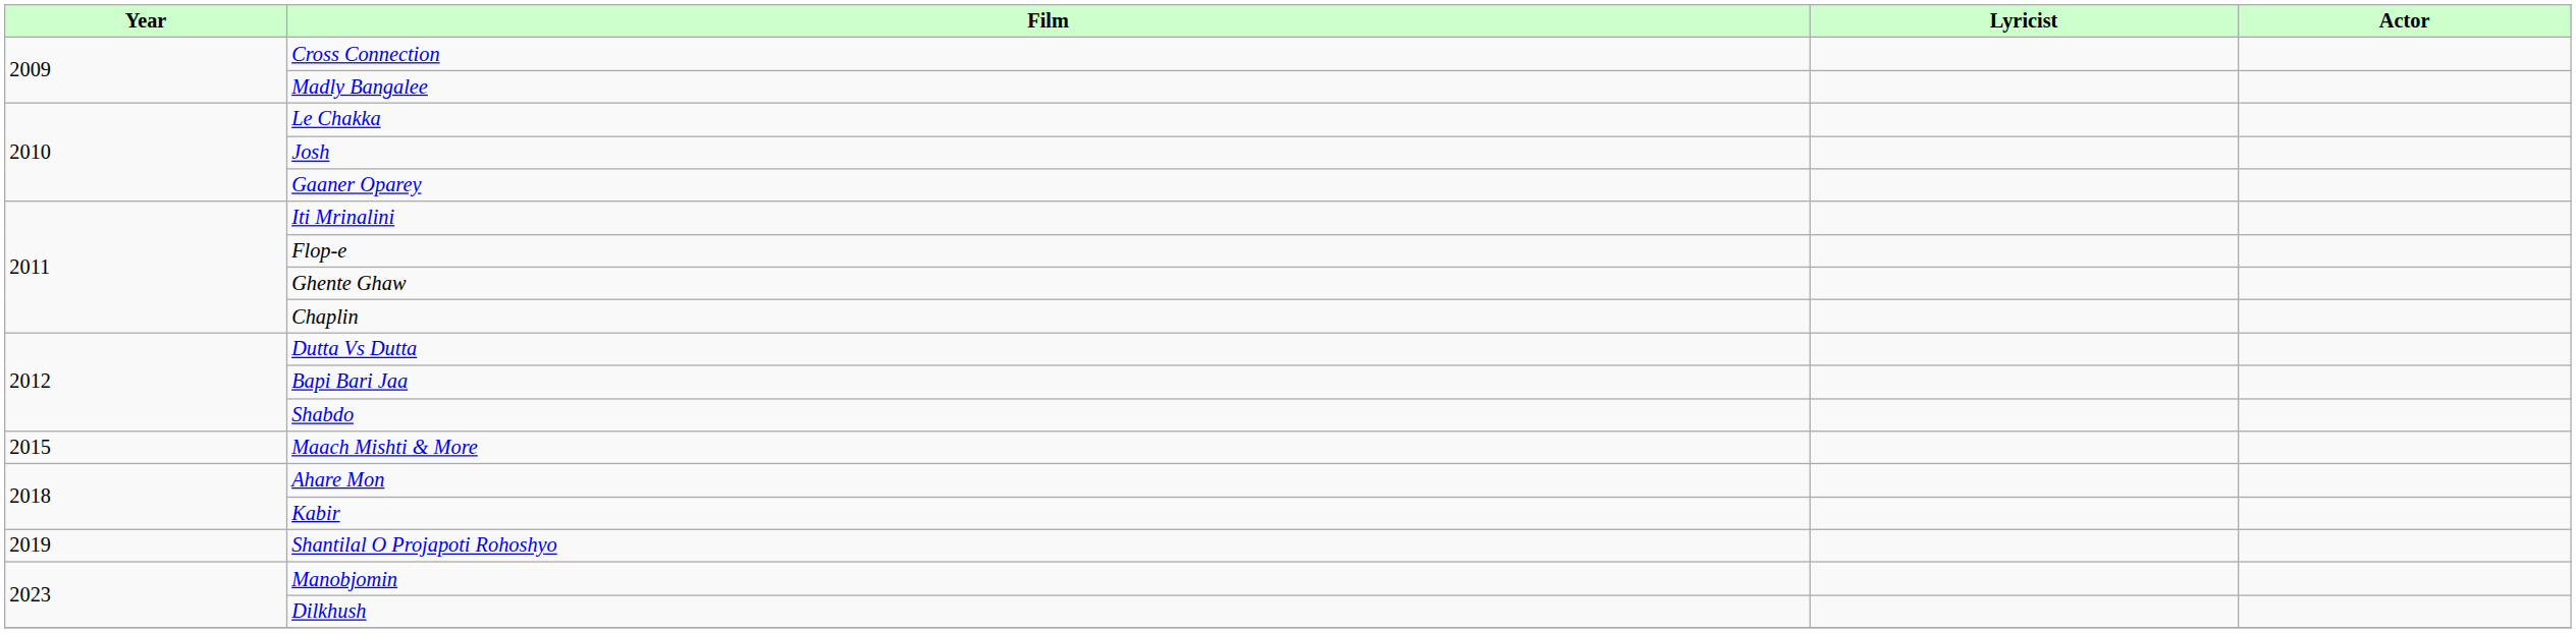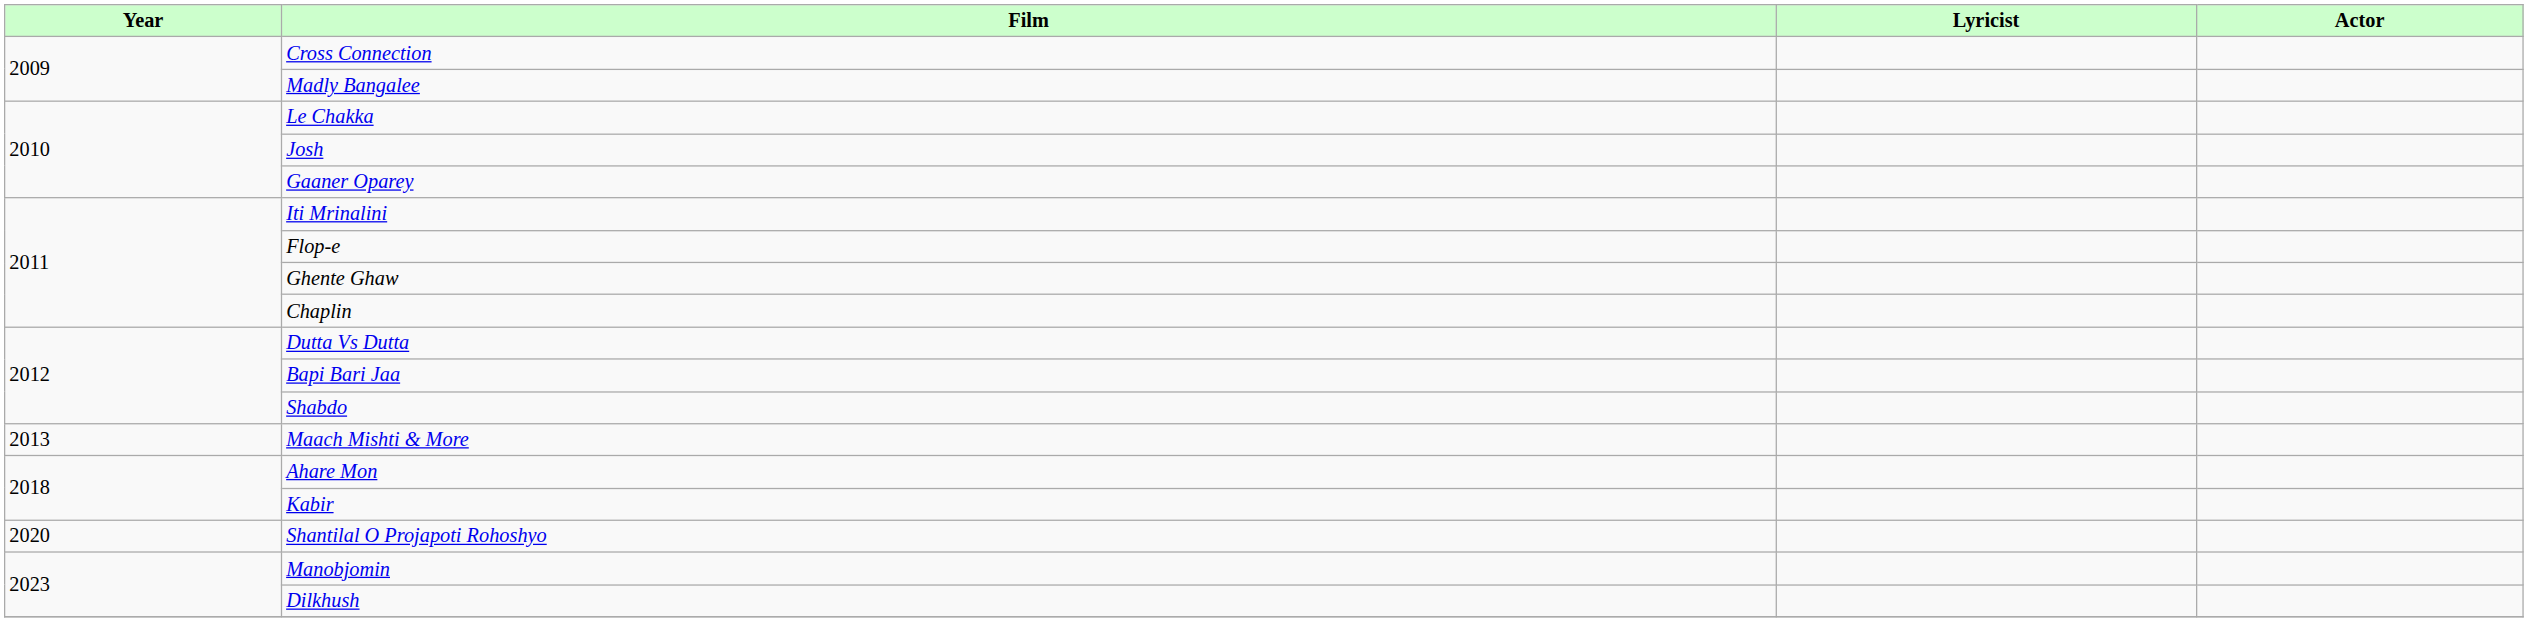 <table class="wikitable sortable" style="width: 100%">
 <tr style="background:#cfc; text-align:center;">
 <td><strong>Year</strong></td>
 <td><strong>Film</strong></td>
 <td><strong>Lyricist</strong></td>
 <td><strong>Actor</strong></td>
 </tr>
 <tr>
 <td rowspan="2">2009</td>
 <td><em><a href='#'>Cross Connection</a></em></td>
 <td></td>
 <td></td>
 </tr>
 <tr>
 <td><em><a href='#'>Madly Bangalee</a></em></td>
 <td></td>
 <td></td>
 </tr>
 <tr>
 <td rowspan="3">2010</td>
 <td><em><a href='#'>Le Chakka</a></em></td>
 <td></td>
 <td></td>
 </tr>
 <tr>
 <td><em><a href='#'>Josh</a></em></td>
 <td></td>
 <td></td>
 </tr>
 <tr>
 <td><em><a href='#'>Gaaner Oparey</a></em></td>
 <td></td>
 <td></td>
 </tr>
 <tr>
 <td rowspan="4">2011</td>
 <td><em><a href='#'>Iti Mrinalini</a></em></td>
 <td></td>
 <td></td>
 </tr>
 <tr>
 <td><em>Flop-e</em></td>
 <td></td>
 <td></td>
 </tr>
 <tr>
 <td><em>Ghente Ghaw</em></td>
 <td></td>
 <td></td>
 </tr>
 <tr>
 <td><em>Chaplin</em></td>
 <td></td>
 <td></td>
 </tr>
 <tr>
 <td rowspan="3">2012</td>
 <td><em><a href='#'>Dutta Vs Dutta</a></em></td>
 <td></td>
 <td></td>
 </tr>
 <tr>
 <td><em><a href='#'>Bapi Bari Jaa</a></em></td>
 <td></td>
 <td></td>
 </tr>
 <tr>
 <td><em><a href='#'>Shabdo</a></em></td>
 <td></td>
 <td></td>
 </tr>
 <tr>
-<td>2015</td>
+<td>2013</td>
 <td><em><a href='#'>Maach Mishti & More</a></em></td>
 <td></td>
 <td></td>
 </tr>
 <tr>
 <td rowspan="2">2018</td>
 <td><em><a href='#'>Ahare Mon</a></em></td>
 <td></td>
 <td></td>
 </tr>
 <tr>
 <td><em><a href='#'>Kabir</a></em></td>
 <td></td>
 <td></td>
 </tr>
 <tr>
-<td>2019</td>
+<td>2020</td>
 <td><em><a href='#'>Shantilal O Projapoti Rohoshyo</a></em></td>
 <td></td>
 <td></td>
 </tr>
 <tr>
 <td rowspan="2">2023</td>
 <td><em><a href='#'>Manobjomin</a></em></td>
 <td></td>
 <td></td>
 </tr>
 <tr>
 <td><em><a href='#'>Dilkhush</a></em></td>
 <td></td>
 <td></td>
 </tr>
 <tr>
 </tr>
 </table>
